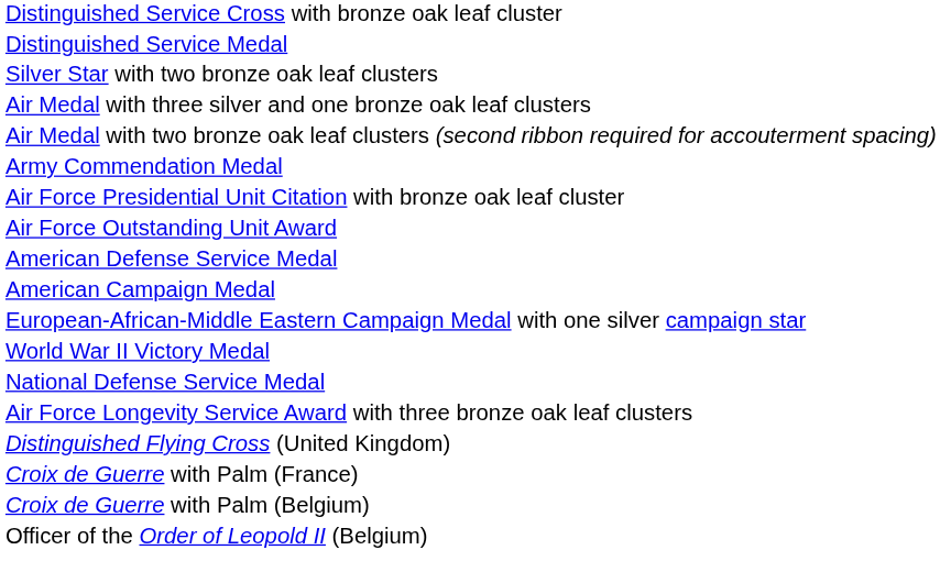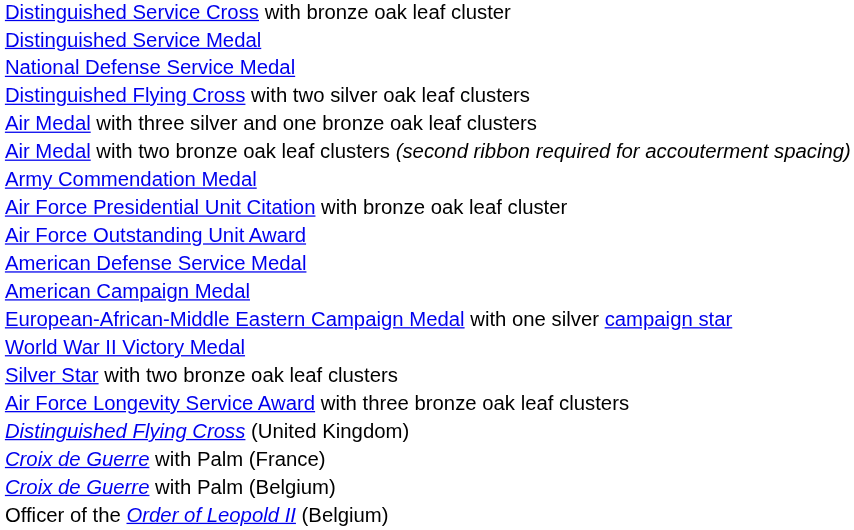 <table>
 <tr>
 <td></td>
 <td><a href='#'>Distinguished Service Cross</a> with bronze oak leaf cluster</td>
 </tr>
 <tr>
 <td></td>
 <td><a href='#'>Distinguished Service Medal</a></td>
 </tr>
 <tr>
 <td></td>
-<td><a href='#'>Silver Star</a> with two bronze oak leaf clusters</td>
+<td><a href='#'>National Defense Service Medal</a></td>
+</tr>
+<tr>
+<td></td>
+<td><a href='#'>Distinguished Flying Cross</a> with two silver oak leaf clusters</td>
 </tr>
 <tr>
 <td></td>
 <td><a href='#'>Air Medal</a> with three silver and one bronze oak leaf clusters</td>
 </tr>
 <tr>
 <td></td>
 <td><a href='#'>Air Medal</a> with two bronze oak leaf clusters <em>(second ribbon required for accouterment spacing)</em></td>
 </tr>
 <tr>
 <td></td>
 <td><a href='#'>Army Commendation Medal</a></td>
 </tr>
 <tr>
 <td></td>
 <td><a href='#'>Air Force Presidential Unit Citation</a> with bronze oak leaf cluster</td>
 </tr>
 <tr>
 <td></td>
 <td><a href='#'>Air Force Outstanding Unit Award</a></td>
 </tr>
 <tr>
 <td></td>
 <td><a href='#'>American Defense Service Medal</a></td>
 </tr>
 <tr>
 <td></td>
 <td><a href='#'>American Campaign Medal</a></td>
 </tr>
 <tr>
 <td></td>
 <td><a href='#'>European-African-Middle Eastern Campaign Medal</a> with one silver <a href='#'>campaign star</a></td>
 </tr>
 <tr>
 <td></td>
 <td><a href='#'>World War II Victory Medal</a></td>
 </tr>
 <tr>
 <td></td>
-<td><a href='#'>National Defense Service Medal</a></td>
+<td><a href='#'>Silver Star</a> with two bronze oak leaf clusters</td>
 </tr>
 <tr>
 <td></td>
 <td><a href='#'>Air Force Longevity Service Award</a> with three bronze oak leaf clusters</td>
 </tr>
 <tr>
 <td></td>
 <td><em><a href='#'>Distinguished Flying Cross</a></em> (United Kingdom)</td>
 </tr>
 <tr>
 <td></td>
 <td><em><a href='#'>Croix de Guerre</a></em> with Palm (France)</td>
 </tr>
 <tr>
 <td></td>
 <td><em><a href='#'>Croix de Guerre</a></em> with Palm (Belgium)</td>
 </tr>
 <tr>
 <td></td>
 <td>Officer of the <em><a href='#'>Order of Leopold II</a></em> (Belgium)</td>
 </tr>
 <tr>
 </tr>
 </table>
